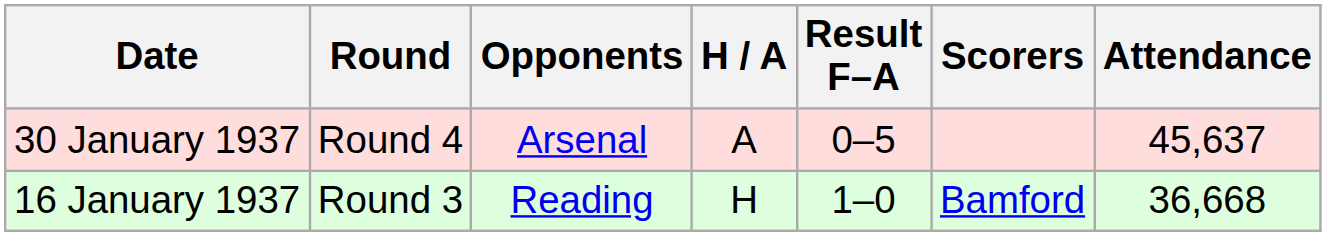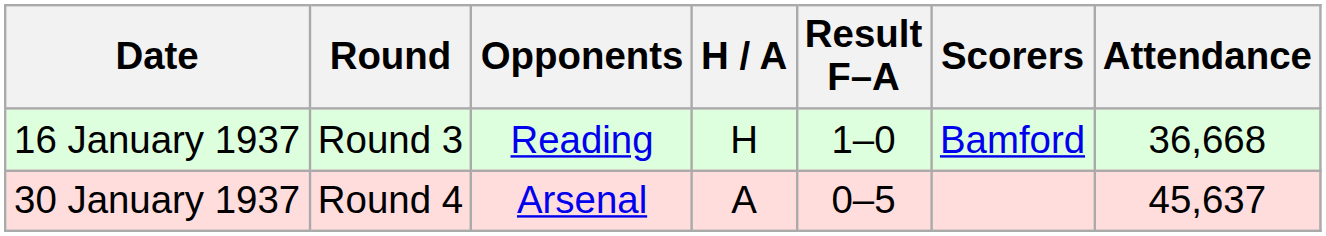 <table class="wikitable" style="text-align:center">
 <tr>
 <th>Date</th>
 <th>Round</th>
 <th>Opponents</th>
 <th>H / A</th>
 <th>Result<br>F–A</th>
 <th>Scorers</th>
 <th>Attendance</th>
 </tr>
+<tr bgcolor="#ddffdd">
+<td>16 January 1937</td>
+<td>Round 3</td>
+<td><a href='#'>Reading</a></td>
+<td>H</td>
+<td>1–0</td>
+<td><a href='#'>Bamford</a></td>
+<td>36,668</td>
+</tr>
 <tr bgcolor="#ffdddd">
 <td>30 January 1937</td>
 <td>Round 4</td>
 <td><a href='#'>Arsenal</a></td>
 <td>A</td>
 <td>0–5</td>
 <td></td>
 <td>45,637</td>
 </tr>
-<tr bgcolor="#ddffdd">
-<td>16 January 1937</td>
-<td>Round 3</td>
-<td><a href='#'>Reading</a></td>
-<td>H</td>
-<td>1–0</td>
-<td><a href='#'>Bamford</a></td>
-<td>36,668</td>
-</tr>
 </table>
